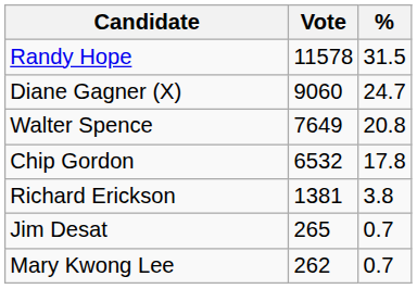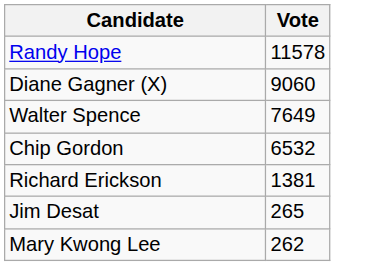 <table class="wikitable">
 <tr>
 <th bgcolor="#DDDDFF" width="200px">Candidate</th>
 <th bgcolor="#DDDDFF">Vote</th>
-<th bgcolor="#DDDDFF">%</th>
 </tr>
 <tr>
 <td><a href='#'>Randy Hope</a></td>
 <td>11578</td>
-<td>31.5</td>
 </tr>
 <tr>
 <td>Diane Gagner (X)</td>
 <td>9060</td>
-<td>24.7</td>
 </tr>
 <tr>
 <td>Walter Spence</td>
 <td>7649</td>
-<td>20.8</td>
 </tr>
 <tr>
 <td>Chip Gordon</td>
 <td>6532</td>
-<td>17.8</td>
 </tr>
 <tr>
 <td>Richard Erickson</td>
 <td>1381</td>
-<td>3.8</td>
 </tr>
 <tr>
 <td>Jim Desat</td>
 <td>265</td>
-<td>0.7</td>
 </tr>
 <tr>
 <td>Mary Kwong Lee</td>
 <td>262</td>
-<td>0.7</td>
 </tr>
 </table>
